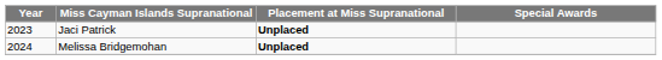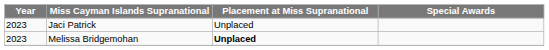 <table class="sortable" border="5" cellpadding="2" cellspacing="0" align=" 0 1em 0 0" style="background: #f9f9f9; border: 1px #aaa solid; border-collapse: collapse; font-size: 90%">
 <tr>
 <th width="60" style="background-color:#787878;color:#FFFFFF;">Year</th>
 <th width="250" style="background-color:#787878;color:#FFFFFF;">Miss Cayman Islands Supranational</th>
 <th width="250" style="background-color:#787878;color:#FFFFFF;">Placement at Miss Supranational</th>
 <th width="250" style="background-color:#787878;color:#FFFFFF;">Special Awards</th>
 </tr>
 <tr>
 <td>2023</td>
 <td>Jaci Patrick</td>
-<td><strong>Unplaced</strong></td>
+<td>Unplaced</td>
 <td></td>
 </tr>
 <tr>
-<td>2024</td>
+<td>2023</td>
 <td>Melissa Bridgemohan</td>
 <td><strong>Unplaced</strong></td>
 <td></td>
 </tr>
 <tr>
 </tr>
 </table>
